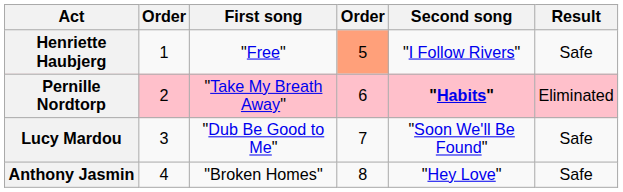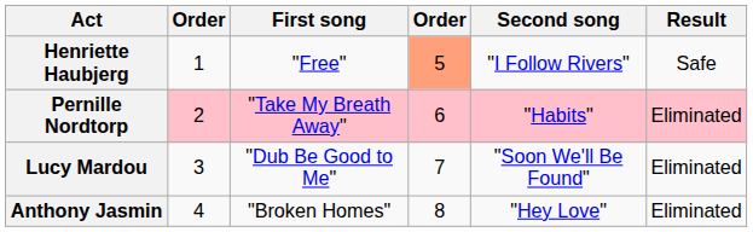 <table class="wikitable plainrowheaders" style="text-align:center;">
 <tr>
 <th>Act</th>
 <th>Order</th>
 <th>First song</th>
 <th>Order</th>
 <th>Second song</th>
 <th>Result</th>
 </tr>
 <tr>
 <th scope=row>Henriette Haubjerg</th>
 <td>1</td>
 <td>"<a href='#'>Free</a>"</td>
 <td style="background: lightsalmon;">5</td>
 <td>"<a href='#'>I Follow Rivers</a>"</td>
 <td>Safe</td>
 </tr>
 <tr style="background:pink;">
 <th scope=row>Pernille Nordtorp</th>
 <td>2</td>
 <td>"<a href='#'>Take My Breath Away</a>"</td>
 <td>6</td>
-<td><strong>"<a href='#'>Habits</a>"</strong></td>
+<td>"<a href='#'>Habits</a>"</td>
 <td>Eliminated</td>
 </tr>
 <tr>
 <th scope=row>Lucy Mardou</th>
 <td>3</td>
 <td>"<a href='#'>Dub Be Good to Me</a>"</td>
 <td>7</td>
 <td>"<a href='#'>Soon We'll Be Found</a>"</td>
-<td>Safe</td>
+<td>Eliminated</td>
 </tr>
 <tr>
 <th scope=row>Anthony Jasmin</th>
 <td>4</td>
 <td>"Broken Homes"</td>
 <td>8</td>
 <td>"<a href='#'>Hey Love</a>"</td>
-<td>Safe</td>
+<td>Eliminated</td>
 </tr>
 </table>
